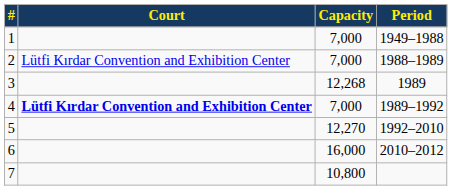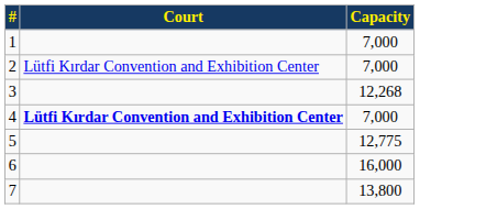 <table class="wikitable sortable" style="text-align:center;">
 <tr>
 <th style="color:#FFED00; background:#163962;">#</th>
 <th style="color:#FFED00; background:#163962;">Court</th>
 <th style="color:#FFED00; background:#163962;">Capacity</th>
-<th style="color:#FFED00; background:#163962;">Period</th>
 </tr>
 <tr>
 <td>1</td>
 <td align="left"></td>
 <td>7,000</td>
-<td>1949–1988</td>
 </tr>
 <tr>
 <td>2</td>
 <td align="left"><a href='#'>Lütfi Kırdar Convention and Exhibition Center</a></td>
 <td>7,000</td>
-<td>1988–1989</td>
 </tr>
 <tr>
 <td>3</td>
 <td align="left"></td>
 <td>12,268</td>
-<td>1989</td>
 </tr>
 <tr>
 <td>4</td>
 <td align="left"><strong><a href='#'>Lütfi Kırdar Convention and Exhibition Center</a></strong></td>
 <td>7,000</td>
-<td>1989–1992</td>
 </tr>
 <tr>
 <td>5</td>
 <td align="left"></td>
-<td>12,270</td>
-<td>1992–2010</td>
+<td>12,775</td>
 </tr>
 <tr>
 <td>6</td>
 <td align="left"></td>
 <td>16,000</td>
-<td>2010–2012</td>
 </tr>
 <tr>
 <td>7</td>
 <td align="left"></td>
-<td>10,800</td>
-<td></td>
+<td>13,800</td>
 </tr>
 </table>
